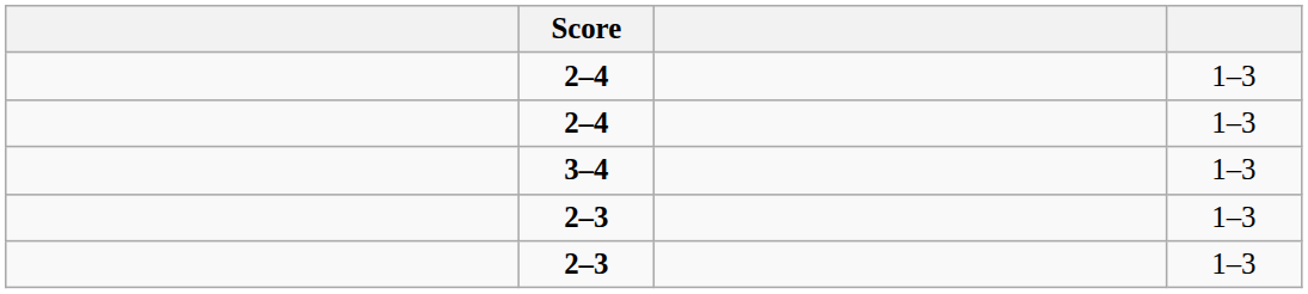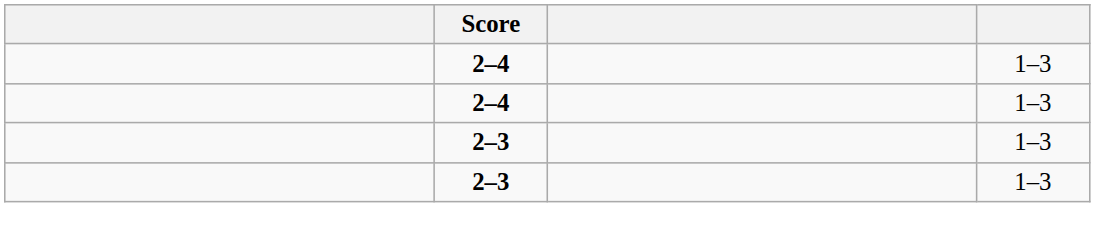 <table class="wikitable" style="text-align: center; ">
 <tr>
 <th align="right" width="270"></th>
 <th width="65">Score</th>
 <th align="left" width="270"></th>
 <th width="65"></th>
 </tr>
 <tr>
 <td align="left"></td>
 <td><strong>2–4</strong></td>
 <td align="left"><strong></strong></td>
 <td>1–3 <strong></strong></td>
 </tr>
 <tr>
 <td align="left"></td>
 <td><strong>2–4</strong></td>
 <td align="left"><strong></strong></td>
 <td>1–3 <strong></strong></td>
 </tr>
 <tr>
 <td align="left"></td>
-<td><strong>3–4</strong></td>
-<td align="left"><strong></strong></td>
-<td>1–3 <strong></strong></td>
-</tr>
-<tr>
-<td align="left"></td>
 <td><strong>2–3</strong></td>
 <td align="left"><strong></strong></td>
 <td>1–3 <strong></strong></td>
 </tr>
 <tr>
 <td align="left"></td>
 <td><strong>2–3</strong></td>
 <td align="left"><strong></strong></td>
 <td>1–3 <strong></strong></td>
 </tr>
 </table>
